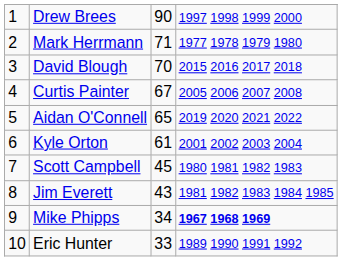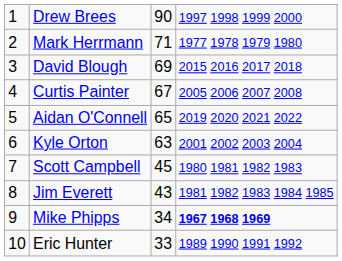 <table class="wikitable">
 <tr>
 </tr>
 <tr>
 <td>1</td>
 <td><a href='#'>Drew Brees</a></td>
 <td>90</td>
 <td style="font-size:80%;"><a href='#'>1997</a> <a href='#'>1998</a> <a href='#'>1999</a> <a href='#'>2000</a></td>
 </tr>
 <tr>
 <td>2</td>
 <td><a href='#'>Mark Herrmann</a></td>
 <td>71</td>
 <td style="font-size:80%;"><a href='#'>1977</a> <a href='#'>1978</a> <a href='#'>1979</a> <a href='#'>1980</a></td>
 </tr>
 <tr>
 <td>3</td>
 <td><a href='#'>David Blough</a></td>
-<td>70</td>
+<td>69</td>
 <td style="font-size:80%;"><a href='#'>2015</a> <a href='#'>2016</a> <a href='#'>2017</a> <a href='#'>2018</a></td>
 </tr>
 <tr>
 <td>4</td>
 <td><a href='#'>Curtis Painter</a></td>
 <td>67</td>
 <td style="font-size:80%;"><a href='#'>2005</a> <a href='#'>2006</a> <a href='#'>2007</a> <a href='#'>2008</a></td>
 </tr>
 <tr>
 <td>5</td>
 <td><a href='#'>Aidan O'Connell</a></td>
 <td>65</td>
 <td style="font-size:80%;"><a href='#'>2019</a> <a href='#'>2020</a> <a href='#'>2021</a> <a href='#'>2022</a></td>
 </tr>
 <tr>
 <td>6</td>
 <td><a href='#'>Kyle Orton</a></td>
-<td>61</td>
+<td>63</td>
 <td style="font-size:80%;"><a href='#'>2001</a> <a href='#'>2002</a> <a href='#'>2003</a> <a href='#'>2004</a></td>
 </tr>
 <tr>
 <td>7</td>
 <td><a href='#'>Scott Campbell</a></td>
 <td>45</td>
 <td style="font-size:80%;"><a href='#'>1980</a> <a href='#'>1981</a> <a href='#'>1982</a> <a href='#'>1983</a></td>
 </tr>
 <tr>
 <td>8</td>
 <td><a href='#'>Jim Everett</a></td>
 <td>43</td>
 <td style="font-size:80%;"><a href='#'>1981</a> <a href='#'>1982</a> <a href='#'>1983</a> <a href='#'>1984</a> <a href='#'>1985</a></td>
 </tr>
 <tr>
 <td>9</td>
 <td><a href='#'>Mike Phipps</a></td>
 <td>34</td>
 <td style="font-size:80%;"><strong><a href='#'>1967</a> <a href='#'>1968</a> <a href='#'>1969</a></strong></td>
 </tr>
 <tr>
 <td>10</td>
 <td>Eric Hunter</td>
 <td>33</td>
 <td style="font-size:80%;"><a href='#'>1989</a> <a href='#'>1990</a> <a href='#'>1991</a> <a href='#'>1992</a></td>
 </tr>
 </table>
